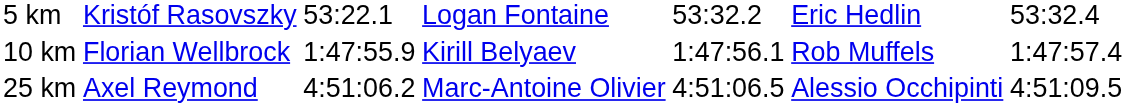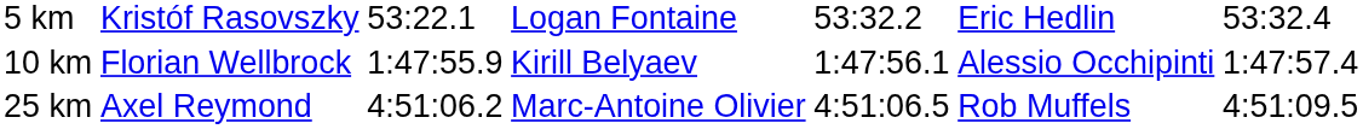 <table>
 <tr valign="top">
 <td>5 km<br></td>
 <td><a href='#'>Kristóf Rasovszky</a><br></td>
 <td>53:22.1</td>
 <td><a href='#'>Logan Fontaine</a><br></td>
 <td>53:32.2</td>
 <td><a href='#'>Eric Hedlin</a><br></td>
 <td>53:32.4</td>
 </tr>
 <tr valign="top">
 <td>10 km<br></td>
 <td><a href='#'>Florian Wellbrock</a><br></td>
 <td>1:47:55.9</td>
 <td><a href='#'>Kirill Belyaev</a><br></td>
 <td>1:47:56.1</td>
-<td><a href='#'>Rob Muffels</a><br></td>
+<td><a href='#'>Alessio Occhipinti</a><br></td>
 <td>1:47:57.4</td>
 </tr>
 <tr valign="top">
 <td>25 km<br></td>
 <td><a href='#'>Axel Reymond</a><br></td>
 <td>4:51:06.2</td>
 <td><a href='#'>Marc-Antoine Olivier</a><br></td>
 <td>4:51:06.5</td>
-<td><a href='#'>Alessio Occhipinti</a><br></td>
+<td><a href='#'>Rob Muffels</a><br></td>
 <td>4:51:09.5</td>
 </tr>
 </table>
